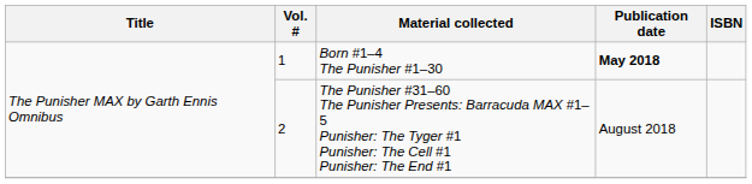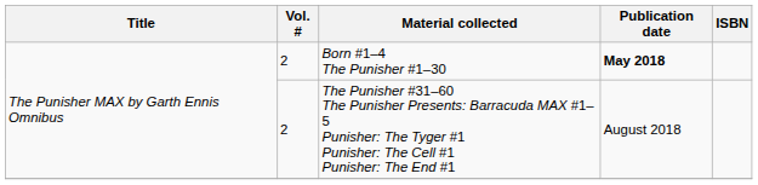 <table class="wikitable">
 <tr>
 <th>Title</th>
 <th>Vol. #</th>
 <th>Material collected</th>
 <th>Publication date</th>
 <th>ISBN</th>
 </tr>
 <tr>
 <td rowspan="2"><em>The Punisher MAX by Garth Ennis Omnibus</em></td>
-<td>1</td>
+<td>2</td>
 <td><em>Born</em> #1–4<br><em>The Punisher</em> #1–30</td>
 <td><strong>May 2018</strong></td>
 <td></td>
 </tr>
 <tr>
 <td>2</td>
 <td><em>The Punisher</em> #31–60<br><em>The Punisher Presents: Barracuda MAX</em> #1–5<br><em>Punisher: The Tyger</em> #1<br><em>Punisher: The Cell</em> #1<br><em>Punisher: The End</em> #1</td>
 <td>August 2018</td>
 <td></td>
 </tr>
 <tr>
 </tr>
 </table>
